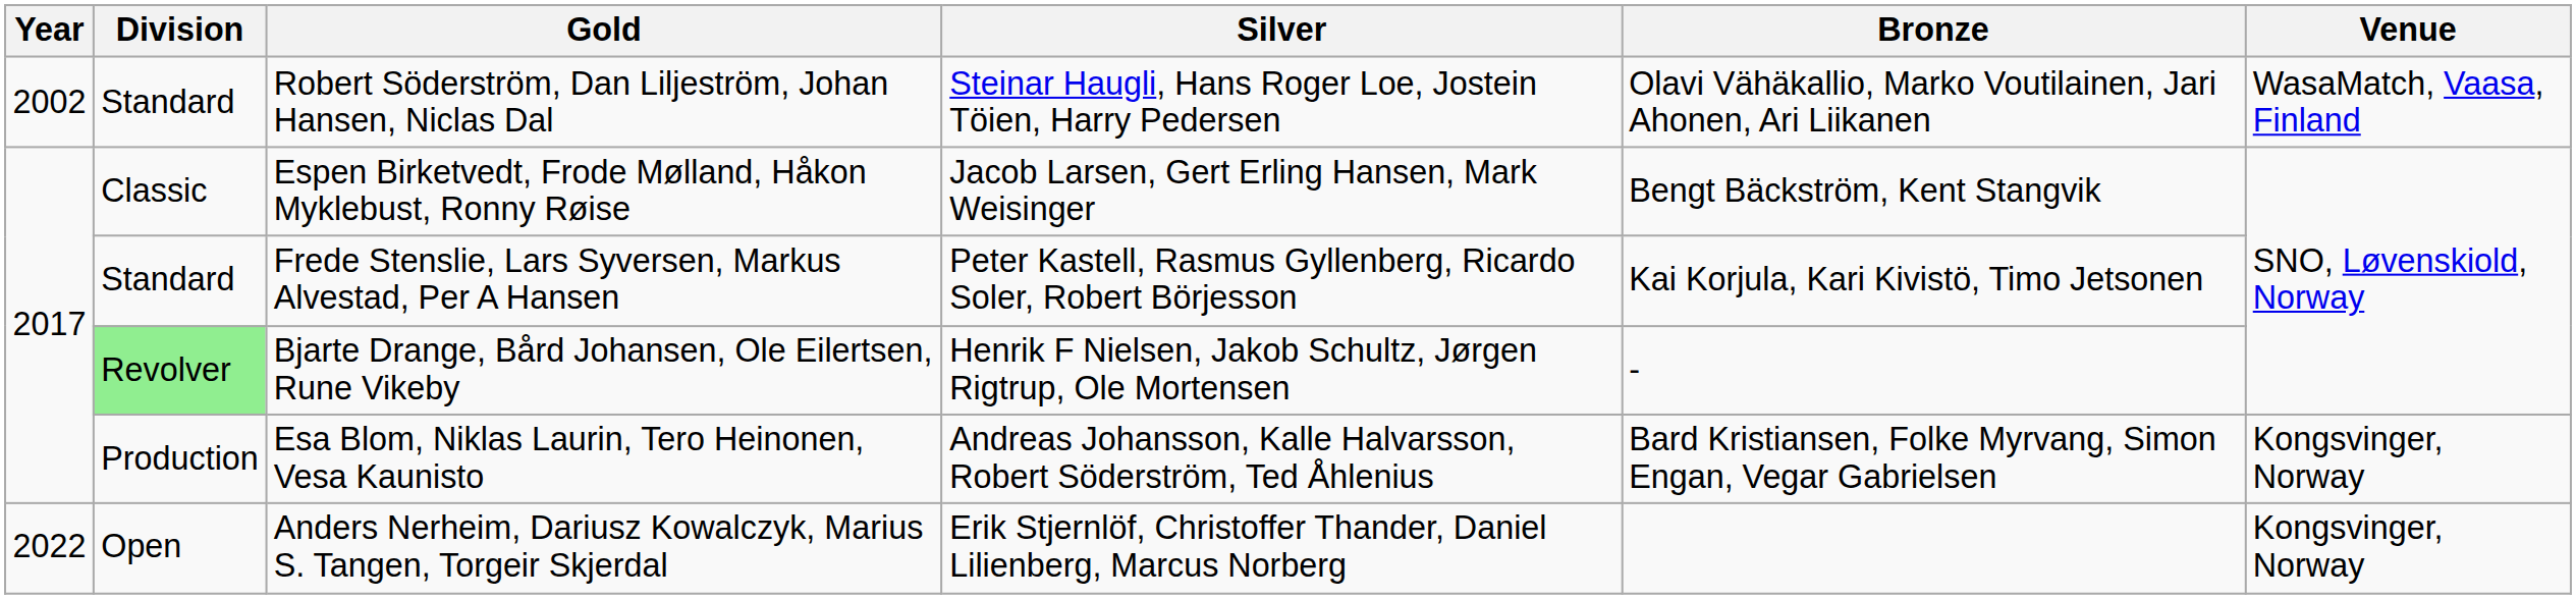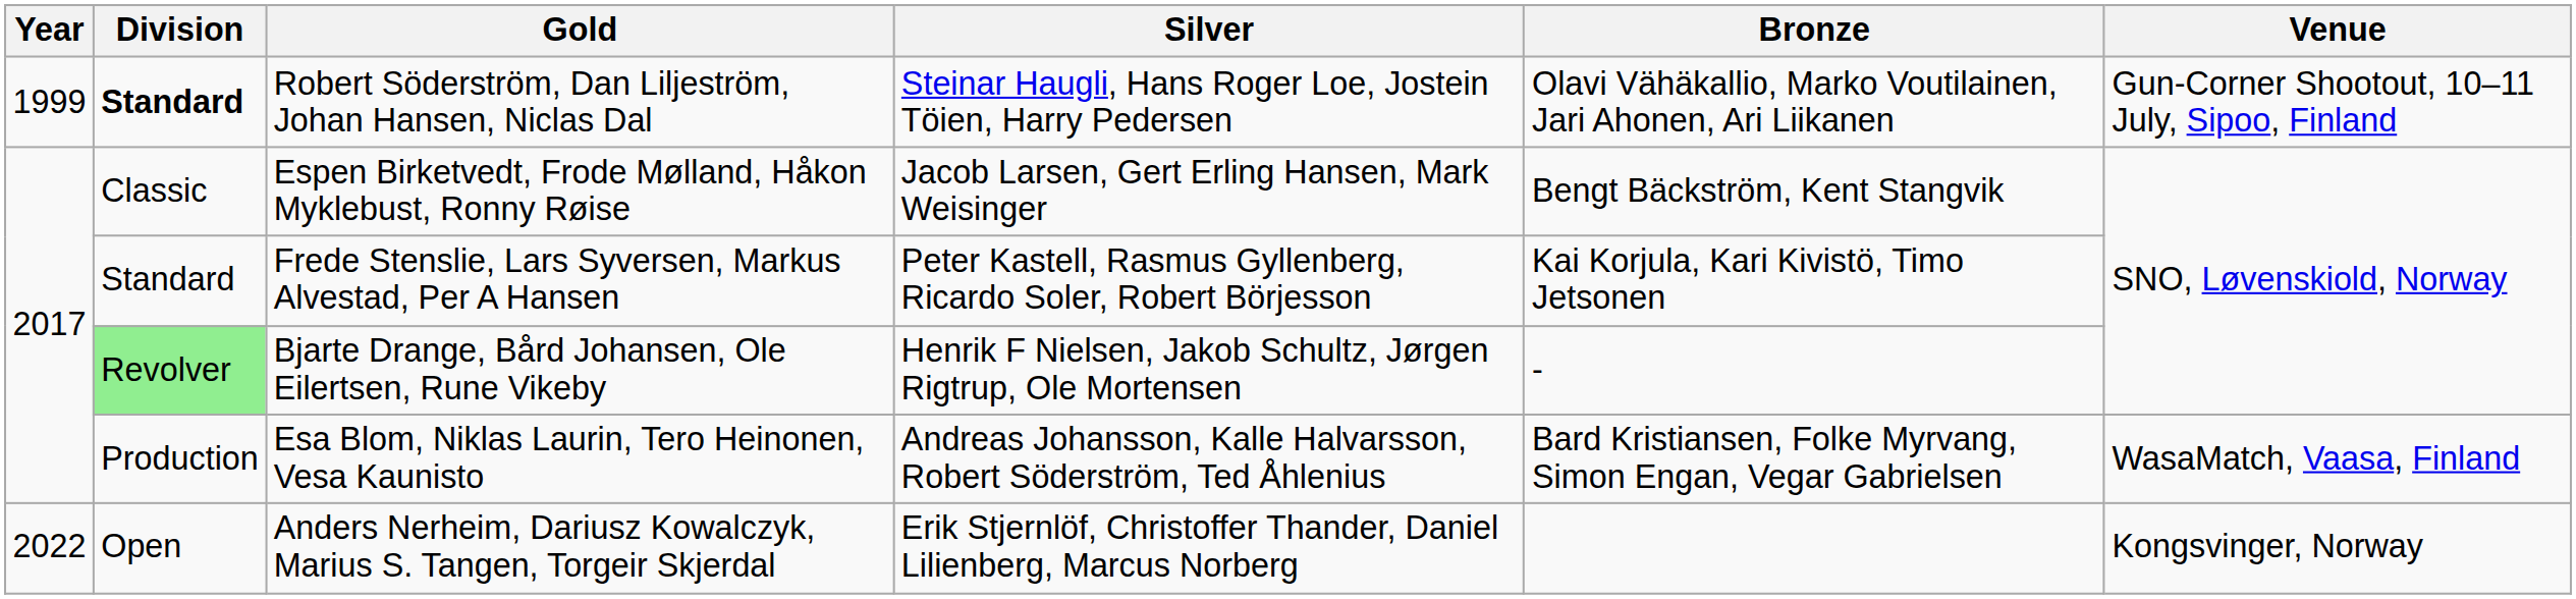 <table class="wikitable sortable" style="text-align: left;">
 <tr>
 <th>Year</th>
 <th>Division</th>
 <th> Gold</th>
 <th> Silver</th>
 <th> Bronze</th>
 <th>Venue</th>
 </tr>
 <tr>
-<td>2002</td>
-<td>Standard</td>
+<td>1999</td>
+<td><strong>Standard</strong></td>
 <td> Robert Söderström, Dan Liljeström, Johan Hansen, Niclas Dal</td>
 <td> <a href='#'>Steinar Haugli</a>, Hans Roger Loe, Jostein Töien, Harry Pedersen</td>
 <td> Olavi Vähäkallio, Marko Voutilainen, Jari Ahonen, Ari Liikanen</td>
-<td>WasaMatch, <a href='#'>Vaasa</a>, <a href='#'>Finland</a></td>
+<td>Gun-Corner Shootout, 10–11 July, <a href='#'>Sipoo</a>, <a href='#'>Finland</a></td>
 </tr>
 <tr>
 <td rowspan="4">2017</td>
 <td>Classic</td>
 <td>Espen Birketvedt, Frode Mølland, Håkon Myklebust, Ronny Røise</td>
 <td>Jacob Larsen, Gert Erling Hansen, Mark Weisinger</td>
 <td>Bengt Bäckström, Kent Stangvik</td>
 <td rowspan="3">SNO, <a href='#'>Løvenskiold</a>, <a href='#'>Norway</a></td>
 </tr>
 <tr>
 <td>Standard</td>
 <td>Frede Stenslie, Lars Syversen, Markus Alvestad, Per A Hansen</td>
 <td>Peter Kastell, Rasmus Gyllenberg, Ricardo Soler, Robert Börjesson</td>
 <td>Kai Korjula, Kari Kivistö, Timo Jetsonen</td>
 </tr>
 <tr>
 <td style="background: lightgreen;">Revolver</td>
 <td>Bjarte Drange, Bård Johansen, Ole Eilertsen, Rune Vikeby</td>
 <td>Henrik F Nielsen, Jakob Schultz, Jørgen Rigtrup, Ole Mortensen</td>
 <td>-</td>
 </tr>
 <tr>
 <td>Production</td>
 <td>Esa Blom, Niklas Laurin, Tero Heinonen, Vesa Kaunisto</td>
 <td>Andreas Johansson, Kalle Halvarsson, Robert Söderström, Ted Åhlenius</td>
 <td>Bard Kristiansen, Folke Myrvang, Simon Engan, Vegar Gabrielsen</td>
-<td>Kongsvinger, Norway</td>
+<td>WasaMatch, <a href='#'>Vaasa</a>, <a href='#'>Finland</a></td>
 </tr>
 <tr>
 <td>2022</td>
 <td>Open</td>
 <td>Anders Nerheim, Dariusz Kowalczyk, Marius S. Tangen, Torgeir Skjerdal</td>
 <td> Erik Stjernlöf, Christoffer Thander, Daniel Lilienberg, Marcus Norberg</td>
 <td></td>
 <td>Kongsvinger, Norway</td>
 </tr>
 </table>
